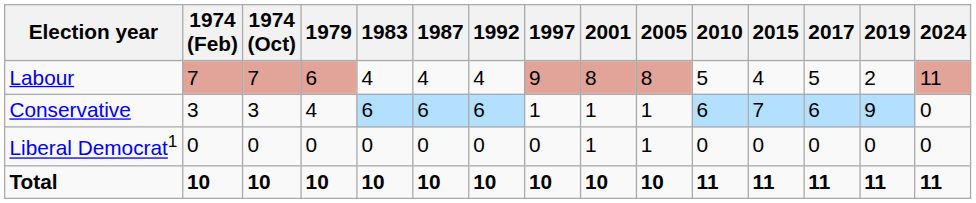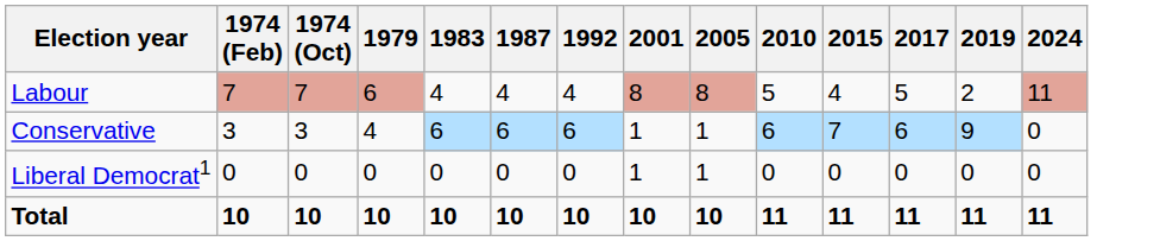 <table class="wikitable">
 <tr>
 <th>Election year</th>
 <th>1974<br>(Feb)</th>
 <th>1974<br>(Oct)</th>
 <th>1979</th>
 <th>1983</th>
 <th>1987</th>
 <th>1992</th>
-<th>1997</th>
 <th>2001</th>
 <th>2005</th>
 <th>2010</th>
 <th>2015</th>
 <th>2017</th>
 <th>2019</th>
 <th>2024</th>
 </tr>
 <tr>
 <td><a href='#'>Labour</a></td>
 <td style="background-color:#e2a499;">7</td>
 <td style="background-color:#e2a499;">7</td>
 <td style="background-color:#e2a499;">6</td>
 <td>4</td>
 <td>4</td>
 <td>4</td>
-<td style="background-color:#e2a499;">9</td>
 <td style="background-color:#e2a499;">8</td>
 <td style="background-color:#e2a499;">8</td>
 <td>5</td>
 <td>4</td>
 <td>5</td>
 <td>2</td>
 <td style="background-color:#e2a499;">11</td>
 </tr>
 <tr>
 <td><a href='#'>Conservative</a></td>
 <td>3</td>
 <td>3</td>
 <td>4</td>
 <td style="background:#B3E0FF">6</td>
 <td style="background:#B3E0FF">6</td>
 <td style="background:#B3E0FF">6</td>
 <td>1</td>
 <td>1</td>
-<td>1</td>
 <td style="background:#B3E0FF">6</td>
 <td style="background:#B3E0FF">7</td>
 <td style="background:#B3E0FF">6</td>
 <td style="background:#B3E0FF">9</td>
 <td>0</td>
 </tr>
 <tr>
 <td><a href='#'>Liberal Democrat</a><sup>1</sup></td>
-<td>0</td>
 <td>0</td>
 <td>0</td>
 <td>0</td>
 <td>0</td>
 <td>0</td>
 <td>0</td>
 <td>1</td>
 <td>1</td>
 <td>0</td>
 <td>0</td>
 <td>0</td>
 <td>0</td>
 <td>0</td>
 </tr>
 <tr>
 <td><strong>Total</strong></td>
 <td><strong>10</strong></td>
 <td><strong>10</strong></td>
 <td><strong>10</strong></td>
 <td><strong>10</strong></td>
 <td><strong>10</strong></td>
 <td><strong>10</strong></td>
 <td><strong>10</strong></td>
 <td><strong>10</strong></td>
-<td><strong>10</strong></td>
 <td><strong>11</strong></td>
 <td><strong>11</strong></td>
 <td><strong>11</strong></td>
 <td><strong>11</strong></td>
 <td><strong>11</strong></td>
 </tr>
 </table>
